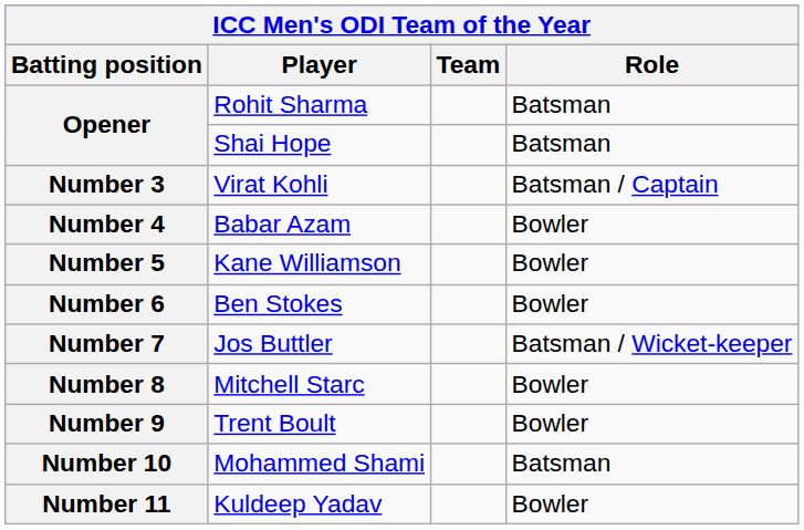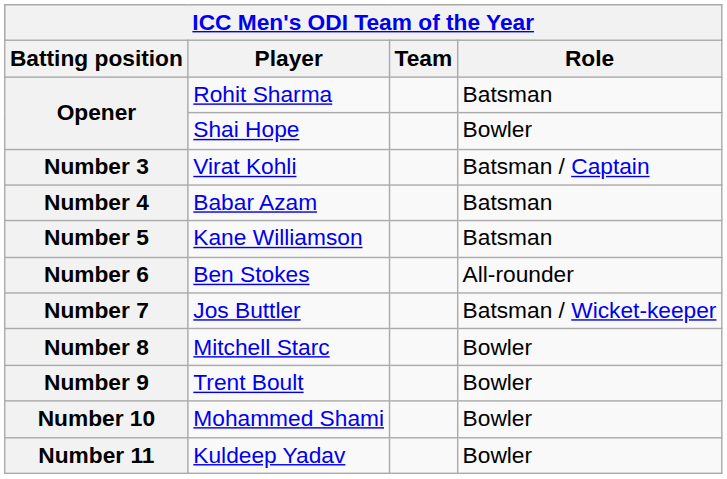 <table class="wikitable plainrowheaders">
 <tr style="background:#9cf;">
 <th colspan="5"><a href='#'>ICC Men's ODI Team of the Year</a></th>
 </tr>
 <tr>
 <th>Batting position</th>
 <th>Player</th>
 <th>Team</th>
 <th>Role</th>
 </tr>
 <tr>
 <th scope=row style=text-align:center; rowspan=2>Opener</th>
 <td><a href='#'>Rohit Sharma</a></td>
 <td></td>
 <td>Batsman</td>
 </tr>
 <tr>
 <td><a href='#'>Shai Hope</a></td>
 <td></td>
-<td>Batsman</td>
+<td>Bowler</td>
 </tr>
 <tr>
 <th scope=row style=text-align:center;>Number 3</th>
 <td><a href='#'>Virat Kohli</a></td>
 <td></td>
 <td>Batsman / <a href='#'>Captain</a></td>
 </tr>
 <tr>
 <th scope=row style=text-align:center;>Number 4</th>
 <td><a href='#'>Babar Azam</a></td>
 <td></td>
-<td>Bowler</td>
+<td>Batsman</td>
 </tr>
 <tr>
 <th scope=row style=text-align:center;>Number 5</th>
 <td><a href='#'>Kane Williamson</a></td>
 <td></td>
-<td>Bowler</td>
+<td>Batsman</td>
 </tr>
 <tr>
 <th scope=row style=text-align:center;>Number 6</th>
 <td><a href='#'>Ben Stokes</a></td>
 <td></td>
-<td>Bowler</td>
+<td>All-rounder</td>
 </tr>
 <tr>
 <th scope=row style=text-align:center;>Number 7</th>
 <td><a href='#'>Jos Buttler</a></td>
 <td></td>
 <td>Batsman / <a href='#'>Wicket-keeper</a></td>
 </tr>
 <tr>
 <th scope=row style=text-align:center;>Number 8</th>
 <td><a href='#'>Mitchell Starc</a></td>
 <td></td>
 <td>Bowler</td>
 </tr>
 <tr>
 <th scope=row style=text-align:center;>Number 9</th>
 <td><a href='#'>Trent Boult</a></td>
 <td></td>
 <td>Bowler</td>
 </tr>
 <tr>
 <th scope=row style=text-align:center;>Number 10</th>
 <td><a href='#'>Mohammed Shami</a></td>
 <td></td>
-<td>Batsman</td>
+<td>Bowler</td>
 </tr>
 <tr>
 <th scope=row style=text-align:center;>Number 11</th>
 <td><a href='#'>Kuldeep Yadav</a></td>
 <td></td>
 <td>Bowler</td>
 </tr>
 </table>
